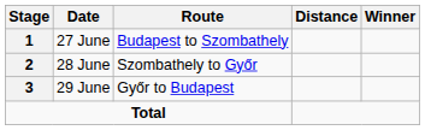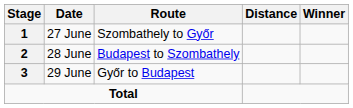 <table class="wikitable">
 <tr>
 <th scope="col">Stage</th>
 <th scope="col">Date</th>
 <th scope="col">Route</th>
 <th scope="col">Distance</th>
 <th scope="col">Winner</th>
 </tr>
 <tr>
 <th scope="col">1</th>
 <td style="text-align:right;">27 June</td>
-<td><a href='#'>Budapest</a> to <a href='#'>Szombathely</a></td>
+<td>Szombathely to <a href='#'>Győr</a></td>
 <td></td>
 <td></td>
 </tr>
 <tr>
 <th scope="col">2</th>
 <td style="text-align:right;">28 June</td>
-<td>Szombathely to <a href='#'>Győr</a></td>
+<td><a href='#'>Budapest</a> to <a href='#'>Szombathely</a></td>
 <td></td>
 <td></td>
 </tr>
 <tr>
 <th scope="col">3</th>
 <td style="text-align:right;">29 June</td>
 <td>Győr to <a href='#'>Budapest</a></td>
 <td></td>
 <td></td>
 </tr>
 <tr>
 <td colspan="3" style="text-align:center"><strong>Total</strong></td>
 <td colspan="2" style="text-align:center"><strong></strong></td>
 </tr>
 </table>
